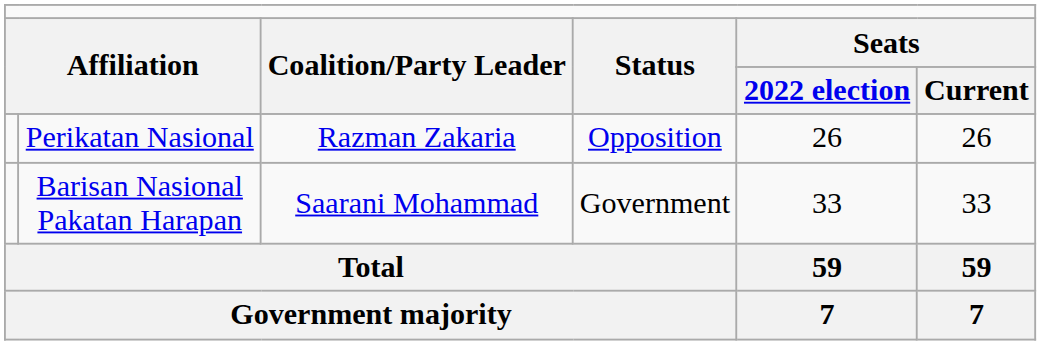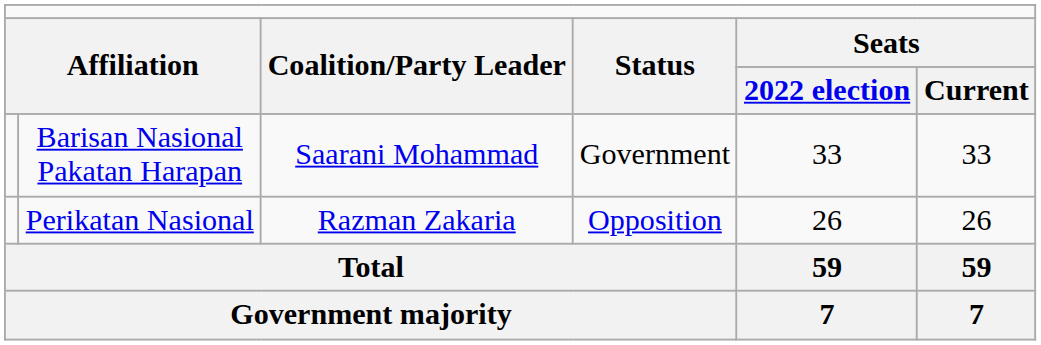 <table class="wikitable" style="text-align:center;">
 <tr>
 <td colspan=6></td>
 </tr>
 <tr>
 <th colspan="2" rowspan="2">Affiliation</th>
 <th rowspan="2">Coalition/Party Leader</th>
 <th rowspan="2">Status</th>
 <th colspan="2">Seats</th>
 </tr>
 <tr>
 <th><a href='#'>2022 election</a></th>
 <th>Current</th>
 </tr>
 <tr>
+<td> <br> </td>
+<td><a href='#'>Barisan Nasional</a> <br> <a href='#'>Pakatan Harapan</a></td>
+<td><a href='#'>Saarani Mohammad</a></td>
+<td>Government</td>
+<td>33</td>
+<td>33</td>
+</tr>
+<tr>
 <td></td>
 <td><a href='#'>Perikatan Nasional</a></td>
 <td><a href='#'>Razman Zakaria</a></td>
 <td><a href='#'>Opposition</a></td>
 <td>26</td>
 <td>26</td>
-</tr>
-<tr>
-<td> <br> </td>
-<td><a href='#'>Barisan Nasional</a> <br> <a href='#'>Pakatan Harapan</a></td>
-<td><a href='#'>Saarani Mohammad</a></td>
-<td>Government</td>
-<td>33</td>
-<td>33</td>
 </tr>
 <tr>
 <th colspan="4">Total</th>
 <th>59</th>
 <th>59</th>
 </tr>
 <tr>
 <th colspan="4">Government majority</th>
 <th>7</th>
 <th>7</th>
 </tr>
 </table>
